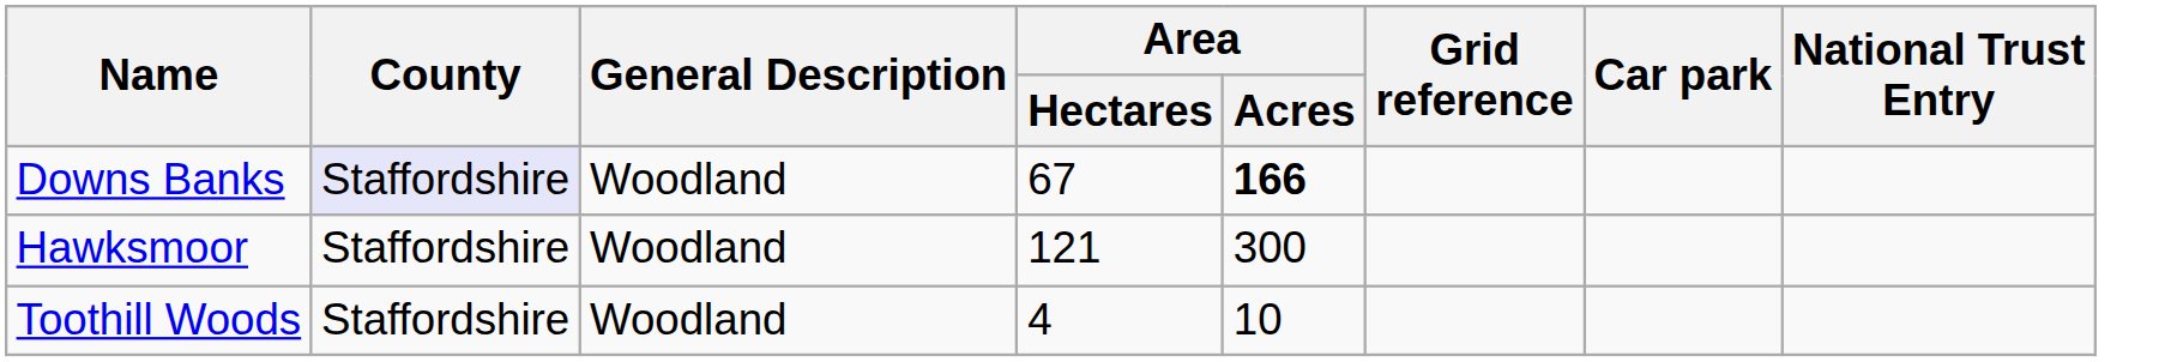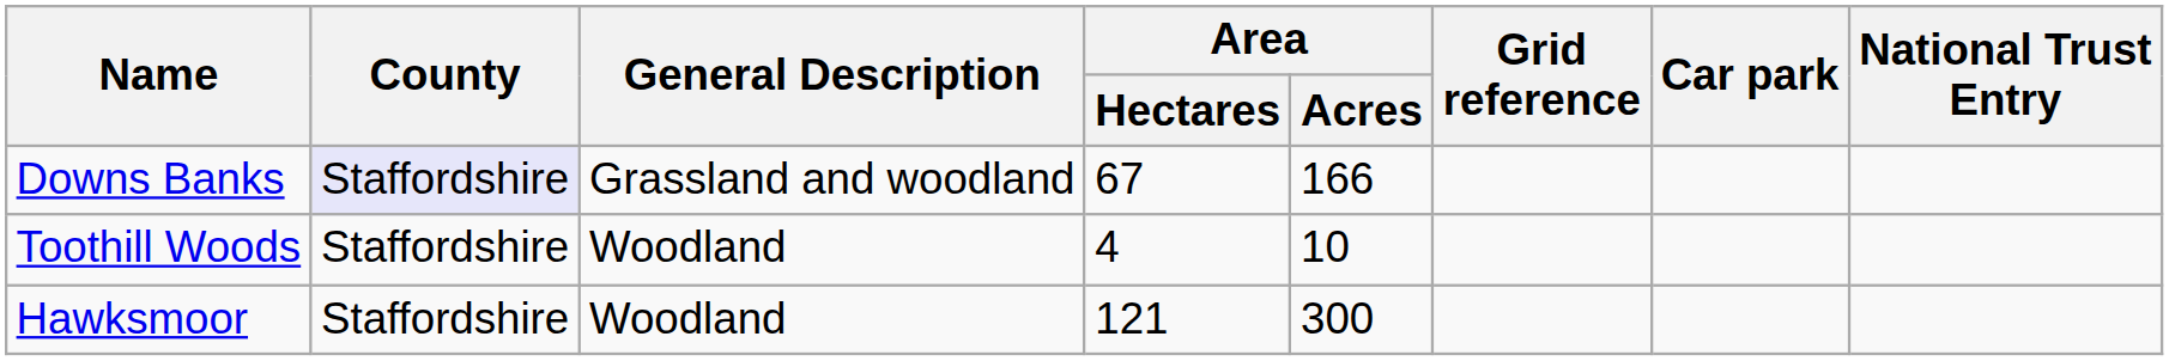 <table class="wikitable col4right col5right col6center col7center col8center">
 <tr>
 <th rowspan="2">Name</th>
 <th rowspan="2">County</th>
 <th rowspan="2">General Description</th>
 <th colspan="2">Area</th>
 <th rowspan="2">Grid<br>reference</th>
 <th rowspan="2">Car park</th>
 <th rowspan="2">National Trust<br>Entry</th>
 </tr>
 <tr>
 <th>Hectares</th>
 <th>Acres</th>
 </tr>
 <tr>
 <td><a href='#'>Downs Banks</a></td>
 <td style="background: lavender;">Staffordshire</td>
+<td>Grassland and woodland</td>
+<td>67</td>
+<td>166</td>
+<td></td>
+<td></td>
+<td></td>
+</tr>
+<tr>
+<td><a href='#'>Toothill Woods</a></td>
+<td>Staffordshire</td>
 <td>Woodland</td>
-<td>67</td>
-<td><strong>166</strong></td>
+<td>4</td>
+<td>10</td>
 <td></td>
 <td></td>
 <td></td>
 </tr>
 <tr>
 <td><a href='#'>Hawksmoor</a></td>
 <td>Staffordshire</td>
 <td>Woodland</td>
 <td>121</td>
 <td>300</td>
 <td></td>
 <td></td>
 <td></td>
 </tr>
-<tr>
-<td><a href='#'>Toothill Woods</a></td>
-<td>Staffordshire</td>
-<td>Woodland</td>
-<td>4</td>
-<td>10</td>
-<td></td>
-<td></td>
-<td></td>
-</tr>
 </table>
